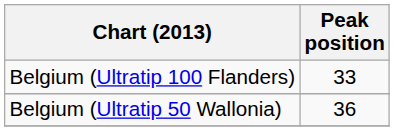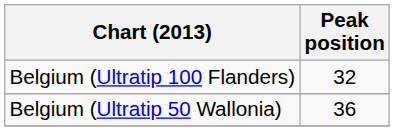 <table class="wikitable sortable">
 <tr>
 <th align="left">Chart (2013)</th>
 <th align="left">Peak<br>position</th>
 </tr>
 <tr>
 <td align="left">Belgium (<a href='#'>Ultratip 100</a> Flanders) </td>
-<td align="center">33</td>
+<td align="center">32</td>
 </tr>
 <tr>
 </tr>
 <tr>
 <td align="left">Belgium (<a href='#'>Ultratip 50</a> Wallonia) </td>
 <td align="center">36</td>
 </tr>
 <tr>
 </tr>
 </table>
